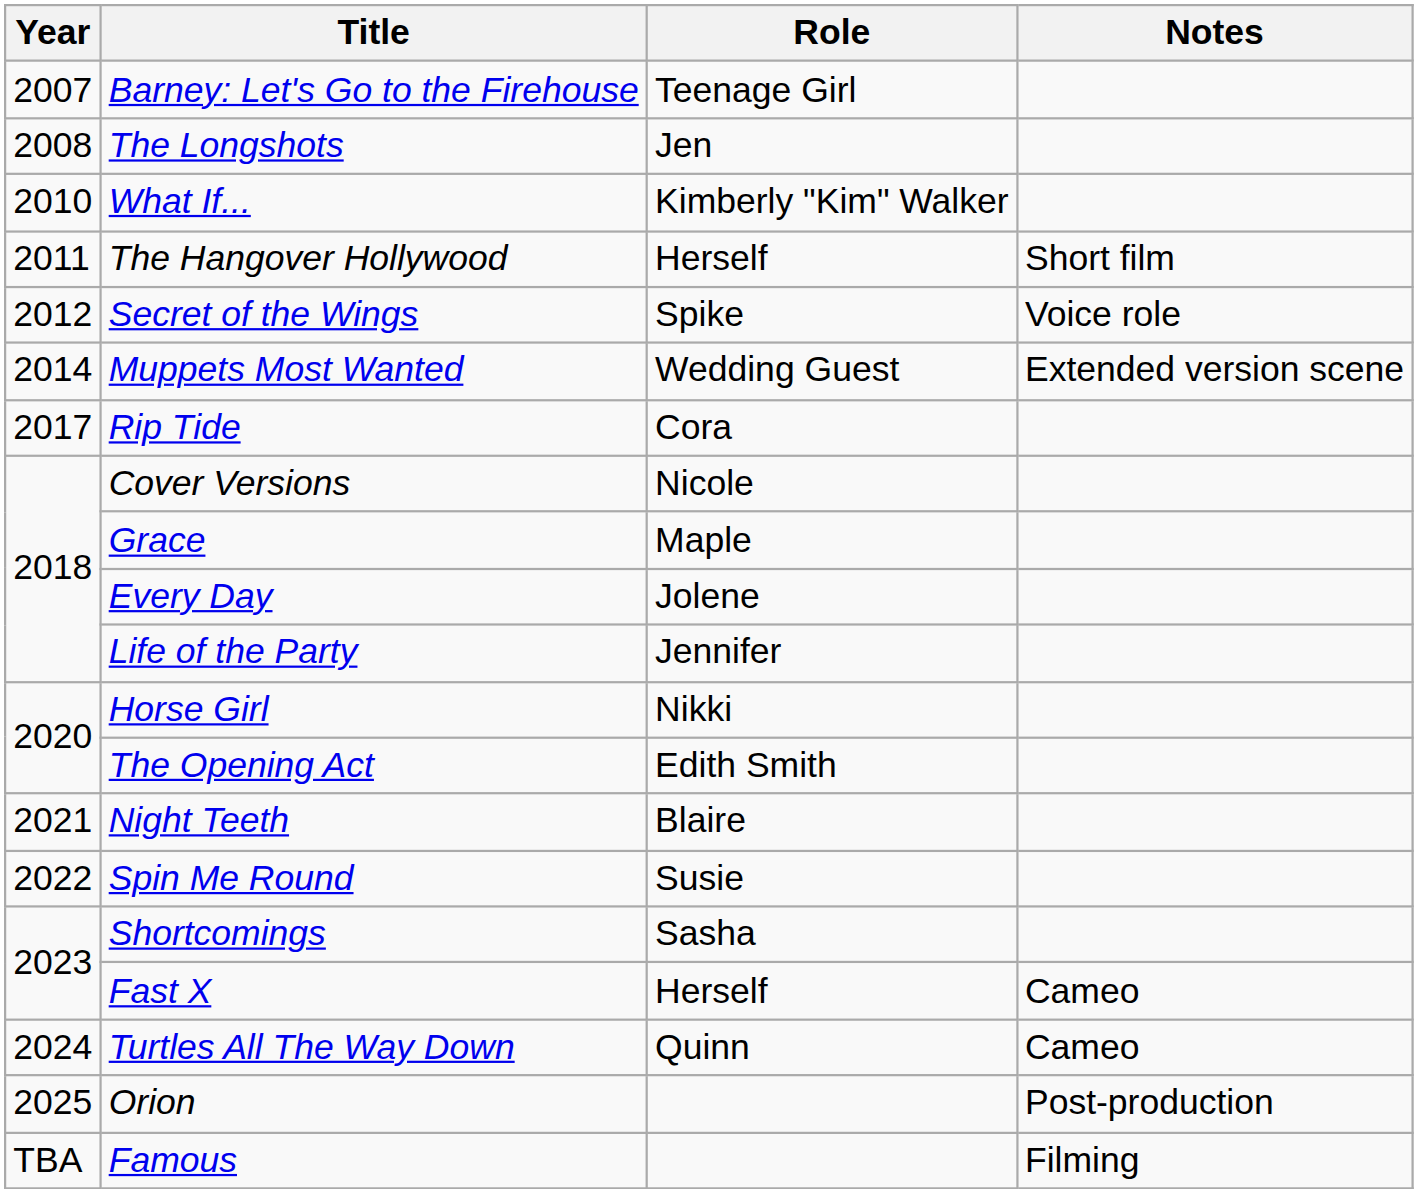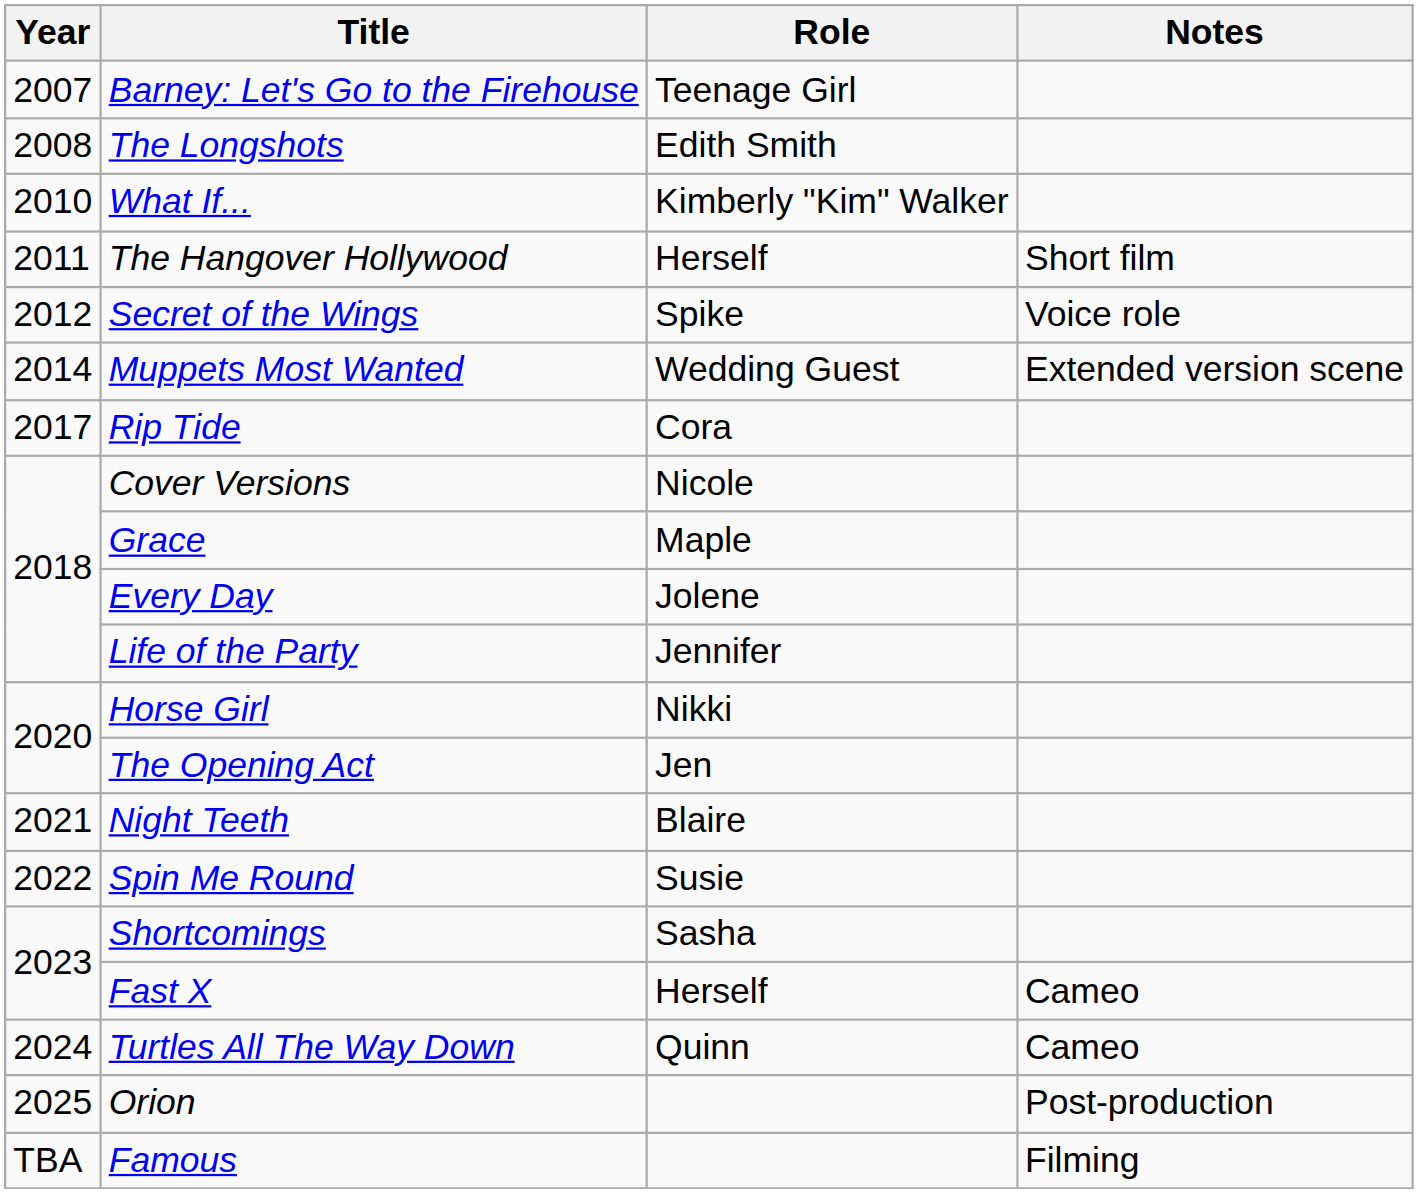 <table class="wikitable sortable">
 <tr>
 <th scope="col">Year</th>
 <th scope="col">Title</th>
 <th scope="col">Role</th>
 <th scope="col" class="unsortable">Notes</th>
 </tr>
 <tr>
 <td>2007</td>
 <td><em><a href='#'>Barney: Let's Go to the Firehouse</a></em></td>
 <td>Teenage Girl</td>
 <td></td>
 </tr>
 <tr>
 <td>2008</td>
 <td><em><a href='#'>The Longshots</a></em></td>
-<td>Jen</td>
+<td>Edith Smith</td>
 <td></td>
 </tr>
 <tr>
 <td>2010</td>
 <td><em><a href='#'>What If...</a></em></td>
 <td>Kimberly "Kim" Walker</td>
 <td></td>
 </tr>
 <tr>
 <td>2011</td>
 <td><em>The Hangover Hollywood</em></td>
 <td>Herself</td>
 <td>Short film</td>
 </tr>
 <tr>
 <td>2012</td>
 <td><em><a href='#'>Secret of the Wings</a></em></td>
 <td>Spike</td>
 <td>Voice role</td>
 </tr>
 <tr>
 <td>2014</td>
 <td><em><a href='#'>Muppets Most Wanted</a></em></td>
 <td>Wedding Guest</td>
 <td>Extended version scene</td>
 </tr>
 <tr>
 <td>2017</td>
 <td><em><a href='#'>Rip Tide</a></em></td>
 <td>Cora</td>
 <td></td>
 </tr>
 <tr>
 <td rowspan="4">2018</td>
 <td><em>Cover Versions</em></td>
 <td>Nicole</td>
 <td></td>
 </tr>
 <tr>
 <td><em><a href='#'>Grace</a></em></td>
 <td>Maple</td>
 <td></td>
 </tr>
 <tr>
 <td><em><a href='#'>Every Day</a></em></td>
 <td>Jolene</td>
 <td></td>
 </tr>
 <tr>
 <td><em><a href='#'>Life of the Party</a></em></td>
 <td>Jennifer</td>
 <td></td>
 </tr>
 <tr>
 <td rowspan="2">2020</td>
 <td><em><a href='#'>Horse Girl</a></em></td>
 <td>Nikki</td>
 <td></td>
 </tr>
 <tr>
 <td><em><a href='#'>The Opening Act</a></em></td>
-<td>Edith Smith</td>
+<td>Jen</td>
 <td></td>
 </tr>
 <tr>
 <td>2021</td>
 <td><em><a href='#'>Night Teeth</a></em></td>
 <td>Blaire</td>
 <td></td>
 </tr>
 <tr>
 <td>2022</td>
 <td><em><a href='#'>Spin Me Round</a></em></td>
 <td>Susie</td>
 <td></td>
 </tr>
 <tr>
 <td rowspan="2">2023</td>
 <td><em><a href='#'>Shortcomings</a></em></td>
 <td>Sasha</td>
 <td></td>
 </tr>
 <tr>
 <td><em><a href='#'>Fast X</a></em></td>
 <td>Herself</td>
 <td>Cameo</td>
 </tr>
 <tr>
 <td>2024</td>
 <td><em><a href='#'>Turtles All The Way Down</a></em></td>
 <td>Quinn</td>
 <td>Cameo</td>
 </tr>
 <tr>
 <td>2025</td>
 <td><em>Orion</em></td>
 <td></td>
 <td>Post-production</td>
 </tr>
 <tr>
 <td>TBA</td>
 <td><em><a href='#'>Famous</a></em></td>
 <td></td>
 <td>Filming</td>
 </tr>
 </table>
